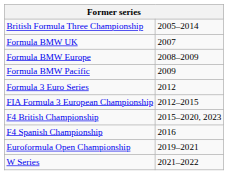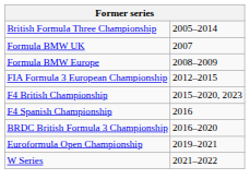 <table class="wikitable" border="1" style="font-size:85%;">
 <tr>
 <th colspan="2">Former series</th>
 </tr>
 <tr>
 <td><a href='#'>British Formula Three Championship</a></td>
 <td>2005–2014</td>
 </tr>
 <tr>
 <td><a href='#'>Formula BMW UK</a></td>
 <td>2007</td>
 </tr>
 <tr>
 <td><a href='#'>Formula BMW Europe</a></td>
 <td>2008–2009</td>
 </tr>
 <tr>
-<td><a href='#'>Formula BMW Pacific</a></td>
-<td>2009</td>
-</tr>
-<tr>
-<td><a href='#'>Formula 3 Euro Series</a></td>
-<td>2012</td>
-</tr>
-<tr>
 <td><a href='#'>FIA Formula 3 European Championship</a></td>
 <td>2012–2015</td>
 </tr>
 <tr>
 <td><a href='#'>F4 British Championship</a></td>
 <td>2015–2020, 2023</td>
 </tr>
 <tr>
 <td><a href='#'>F4 Spanish Championship</a></td>
 <td>2016</td>
 </tr>
 <tr>
+<td><a href='#'>BRDC British Formula 3 Championship</a></td>
+<td>2016–2020</td>
+</tr>
+<tr>
 <td><a href='#'>Euroformula Open Championship</a></td>
 <td>2019–2021</td>
 </tr>
 <tr>
 <td><a href='#'>W Series</a></td>
 <td>2021–2022</td>
 </tr>
 </table>
